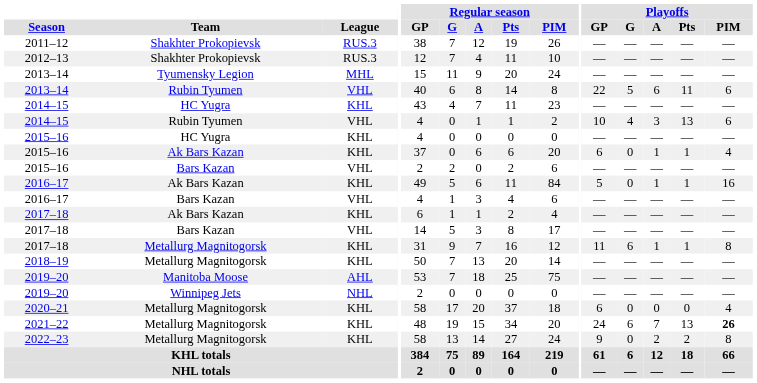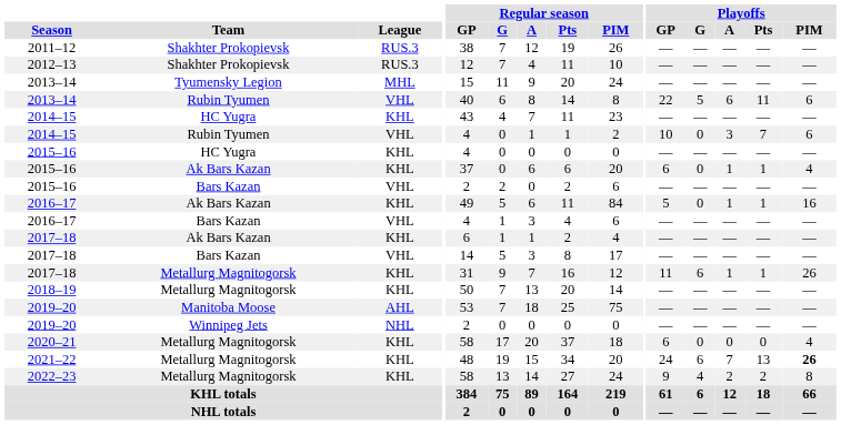 <table border="0" cellpadding="1" cellspacing="0" style="text-align:center; width:60em">
 <tr bgcolor="#e0e0e0">
 <th colspan="3" bgcolor="#ffffff"></th>
 <th rowspan="99" bgcolor="#ffffff"></th>
 <th colspan="5"><a href='#'>Regular season</a></th>
 <th rowspan="99" bgcolor="#ffffff"></th>
 <th colspan="5"><a href='#'>Playoffs</a></th>
 </tr>
 <tr bgcolor="#e0e0e0">
 <th><a href='#'>Season</a></th>
 <th>Team</th>
 <th>League</th>
 <th>GP</th>
 <th><a href='#'>G</a></th>
 <th><a href='#'>A</a></th>
 <th><a href='#'>Pts</a></th>
 <th><a href='#'>PIM</a></th>
 <th>GP</th>
 <th>G</th>
 <th>A</th>
 <th>Pts</th>
 <th>PIM</th>
 </tr>
 <tr>
 <td>2011–12</td>
 <td><a href='#'>Shakhter Prokopievsk</a></td>
 <td><a href='#'>RUS.3</a></td>
 <td>38</td>
 <td>7</td>
 <td>12</td>
 <td>19</td>
 <td>26</td>
 <td>—</td>
 <td>—</td>
 <td>—</td>
 <td>—</td>
 <td>—</td>
 </tr>
 <tr bgcolor="#f0f0f0">
 <td>2012–13</td>
 <td>Shakhter Prokopievsk</td>
 <td>RUS.3</td>
 <td>12</td>
 <td>7</td>
 <td>4</td>
 <td>11</td>
 <td>10</td>
 <td>—</td>
 <td>—</td>
 <td>—</td>
 <td>—</td>
 <td>—</td>
 </tr>
 <tr>
 <td>2013–14</td>
 <td><a href='#'>Tyumensky Legion</a></td>
 <td><a href='#'>MHL</a></td>
 <td>15</td>
 <td>11</td>
 <td>9</td>
 <td>20</td>
 <td>24</td>
 <td>—</td>
 <td>—</td>
 <td>—</td>
 <td>—</td>
 <td>—</td>
 </tr>
 <tr bgcolor="#f0f0f0">
 <td><a href='#'>2013–14</a></td>
 <td><a href='#'>Rubin Tyumen</a></td>
 <td><a href='#'>VHL</a></td>
 <td>40</td>
 <td>6</td>
 <td>8</td>
 <td>14</td>
 <td>8</td>
 <td>22</td>
 <td>5</td>
 <td>6</td>
 <td>11</td>
 <td>6</td>
 </tr>
 <tr>
 <td><a href='#'>2014–15</a></td>
 <td><a href='#'>HC Yugra</a></td>
 <td><a href='#'>KHL</a></td>
 <td>43</td>
 <td>4</td>
 <td>7</td>
 <td>11</td>
 <td>23</td>
 <td>—</td>
 <td>—</td>
 <td>—</td>
 <td>—</td>
 <td>—</td>
 </tr>
 <tr bgcolor="#f0f0f0">
 <td><a href='#'>2014–15</a></td>
 <td>Rubin Tyumen</td>
 <td>VHL</td>
 <td>4</td>
 <td>0</td>
 <td>1</td>
 <td>1</td>
 <td>2</td>
 <td>10</td>
-<td>4</td>
+<td>0</td>
 <td>3</td>
-<td>13</td>
+<td>7</td>
 <td>6</td>
 </tr>
 <tr>
 <td><a href='#'>2015–16</a></td>
 <td>HC Yugra</td>
 <td>KHL</td>
 <td>4</td>
 <td>0</td>
 <td>0</td>
 <td>0</td>
 <td>0</td>
 <td>—</td>
 <td>—</td>
 <td>—</td>
 <td>—</td>
 <td>—</td>
 </tr>
 <tr bgcolor="#f0f0f0">
 <td>2015–16</td>
 <td><a href='#'>Ak Bars Kazan</a></td>
 <td>KHL</td>
 <td>37</td>
 <td>0</td>
 <td>6</td>
 <td>6</td>
 <td>20</td>
 <td>6</td>
 <td>0</td>
 <td>1</td>
 <td>1</td>
 <td>4</td>
 </tr>
 <tr>
 <td>2015–16</td>
 <td><a href='#'>Bars Kazan</a></td>
 <td>VHL</td>
 <td>2</td>
 <td>2</td>
 <td>0</td>
 <td>2</td>
 <td>6</td>
 <td>—</td>
 <td>—</td>
 <td>—</td>
 <td>—</td>
 <td>—</td>
 </tr>
 <tr bgcolor="#f0f0f0">
 <td><a href='#'>2016–17</a></td>
 <td>Ak Bars Kazan</td>
 <td>KHL</td>
 <td>49</td>
 <td>5</td>
 <td>6</td>
 <td>11</td>
 <td>84</td>
 <td>5</td>
 <td>0</td>
 <td>1</td>
 <td>1</td>
 <td>16</td>
 </tr>
 <tr>
 <td>2016–17</td>
 <td>Bars Kazan</td>
 <td>VHL</td>
 <td>4</td>
 <td>1</td>
 <td>3</td>
 <td>4</td>
 <td>6</td>
 <td>—</td>
 <td>—</td>
 <td>—</td>
 <td>—</td>
 <td>—</td>
 </tr>
 <tr bgcolor="#f0f0f0">
 <td><a href='#'>2017–18</a></td>
 <td>Ak Bars Kazan</td>
 <td>KHL</td>
 <td>6</td>
 <td>1</td>
 <td>1</td>
 <td>2</td>
 <td>4</td>
 <td>—</td>
 <td>—</td>
 <td>—</td>
 <td>—</td>
 <td>—</td>
 </tr>
 <tr>
 <td>2017–18</td>
 <td>Bars Kazan</td>
 <td>VHL</td>
 <td>14</td>
 <td>5</td>
 <td>3</td>
 <td>8</td>
 <td>17</td>
 <td>—</td>
 <td>—</td>
 <td>—</td>
 <td>—</td>
 <td>—</td>
 </tr>
 <tr bgcolor="#f0f0f0">
 <td>2017–18</td>
 <td><a href='#'>Metallurg Magnitogorsk</a></td>
 <td>KHL</td>
 <td>31</td>
 <td>9</td>
 <td>7</td>
 <td>16</td>
 <td>12</td>
 <td>11</td>
 <td>6</td>
 <td>1</td>
 <td>1</td>
-<td>8</td>
+<td>26</td>
 </tr>
 <tr>
 <td><a href='#'>2018–19</a></td>
 <td>Metallurg Magnitogorsk</td>
 <td>KHL</td>
 <td>50</td>
 <td>7</td>
 <td>13</td>
 <td>20</td>
 <td>14</td>
 <td>—</td>
 <td>—</td>
 <td>—</td>
 <td>—</td>
 <td>—</td>
 </tr>
 <tr bgcolor="#f0f0f0">
 <td><a href='#'>2019–20</a></td>
 <td><a href='#'>Manitoba Moose</a></td>
 <td><a href='#'>AHL</a></td>
 <td>53</td>
 <td>7</td>
 <td>18</td>
 <td>25</td>
 <td>75</td>
 <td>—</td>
 <td>—</td>
 <td>—</td>
 <td>—</td>
 <td>—</td>
 </tr>
 <tr>
 <td><a href='#'>2019–20</a></td>
 <td><a href='#'>Winnipeg Jets</a></td>
 <td><a href='#'>NHL</a></td>
 <td>2</td>
 <td>0</td>
 <td>0</td>
 <td>0</td>
 <td>0</td>
 <td>—</td>
 <td>—</td>
 <td>—</td>
 <td>—</td>
 <td>—</td>
 </tr>
 <tr bgcolor="#f0f0f0">
 <td><a href='#'>2020–21</a></td>
 <td>Metallurg Magnitogorsk</td>
 <td>KHL</td>
 <td>58</td>
 <td>17</td>
 <td>20</td>
 <td>37</td>
 <td>18</td>
 <td>6</td>
 <td>0</td>
 <td>0</td>
 <td>0</td>
 <td>4</td>
 </tr>
 <tr>
 <td><a href='#'>2021–22</a></td>
 <td>Metallurg Magnitogorsk</td>
 <td>KHL</td>
 <td>48</td>
 <td>19</td>
 <td>15</td>
 <td>34</td>
 <td>20</td>
 <td>24</td>
 <td>6</td>
 <td>7</td>
 <td>13</td>
 <td><strong>26</strong></td>
 </tr>
 <tr bgcolor="#f0f0f0">
 <td><a href='#'>2022–23</a></td>
 <td>Metallurg Magnitogorsk</td>
 <td>KHL</td>
 <td>58</td>
 <td>13</td>
 <td>14</td>
 <td>27</td>
 <td>24</td>
 <td>9</td>
-<td>0</td>
+<td>4</td>
 <td>2</td>
 <td>2</td>
 <td>8</td>
 </tr>
 <tr bgcolor="#e0e0e0">
 <th colspan="3">KHL totals</th>
 <th>384</th>
 <th>75</th>
 <th>89</th>
 <th>164</th>
 <th>219</th>
 <th>61</th>
 <th>6</th>
 <th>12</th>
 <th>18</th>
 <th>66</th>
 </tr>
 <tr bgcolor="#e0e0e0">
 <th colspan="3">NHL totals</th>
 <th>2</th>
 <th>0</th>
 <th>0</th>
 <th>0</th>
 <th>0</th>
 <th>—</th>
 <th>—</th>
 <th>—</th>
 <th>—</th>
 <th>—</th>
 </tr>
 </table>
